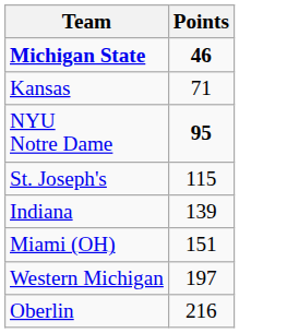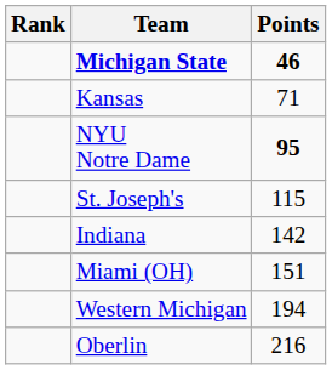 <table class="wikitable sortable" style="text-align:center">
 <tr>
+<th>Rank</th>
 <th>Team</th>
 <th>Points</th>
 </tr>
 <tr>
+<td></td>
 <td align=left><strong><a href='#'>Michigan State</a> </strong></td>
 <td><strong>46</strong></td>
 </tr>
 <tr>
+<td></td>
 <td align=left><a href='#'>Kansas</a></td>
 <td>71</td>
 </tr>
 <tr>
+<td></td>
 <td align=left><a href='#'>NYU</a><br><a href='#'>Notre Dame</a></td>
 <td><strong>95</strong></td>
 </tr>
 <tr>
+<td></td>
 <td align=left><a href='#'>St. Joseph's</a></td>
 <td>115</td>
 </tr>
 <tr>
+<td></td>
 <td align=left><a href='#'>Indiana</a></td>
-<td>139</td>
+<td>142</td>
 </tr>
 <tr>
+<td></td>
 <td align=left><a href='#'>Miami (OH)</a></td>
 <td>151</td>
 </tr>
 <tr>
+<td></td>
 <td align=left><a href='#'>Western Michigan</a></td>
-<td>197</td>
+<td>194</td>
 </tr>
 <tr>
+<td></td>
 <td align=left><a href='#'>Oberlin</a></td>
 <td>216</td>
 </tr>
 </table>
